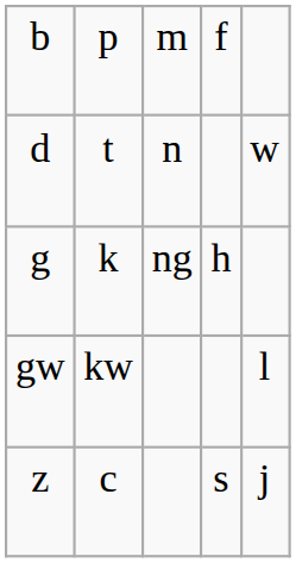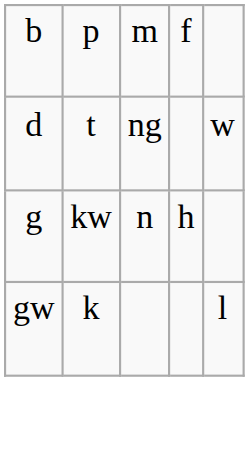 <table class="wikitable"  style="text-align: center">
 <tr>
 <td>b<br><br></td>
 <td>p<br><br></td>
 <td>m<br><br></td>
 <td>f<br><br></td>
 <td></td>
 </tr>
 <tr>
 <td>d<br><br></td>
 <td>t<br><br></td>
-<td>n<br><br></td>
+<td>ng<br><br></td>
 <td></td>
 <td>w<br><br></td>
 </tr>
 <tr>
 <td>g<br><br></td>
-<td>k<br><br></td>
-<td>ng<br><br></td>
+<td>kw<br><br></td>
+<td>n<br><br></td>
 <td>h<br><br></td>
 <td></td>
 </tr>
 <tr>
 <td>gw<br><br></td>
-<td>kw<br><br></td>
+<td>k<br><br></td>
 <td></td>
 <td></td>
 <td>l<br><br></td>
 </tr>
-<tr>
-<td>z<br><br></td>
-<td>c<br><br></td>
-<td></td>
-<td>s<br><br></td>
-<td>j<br><br></td>
-</tr>
 </table>
